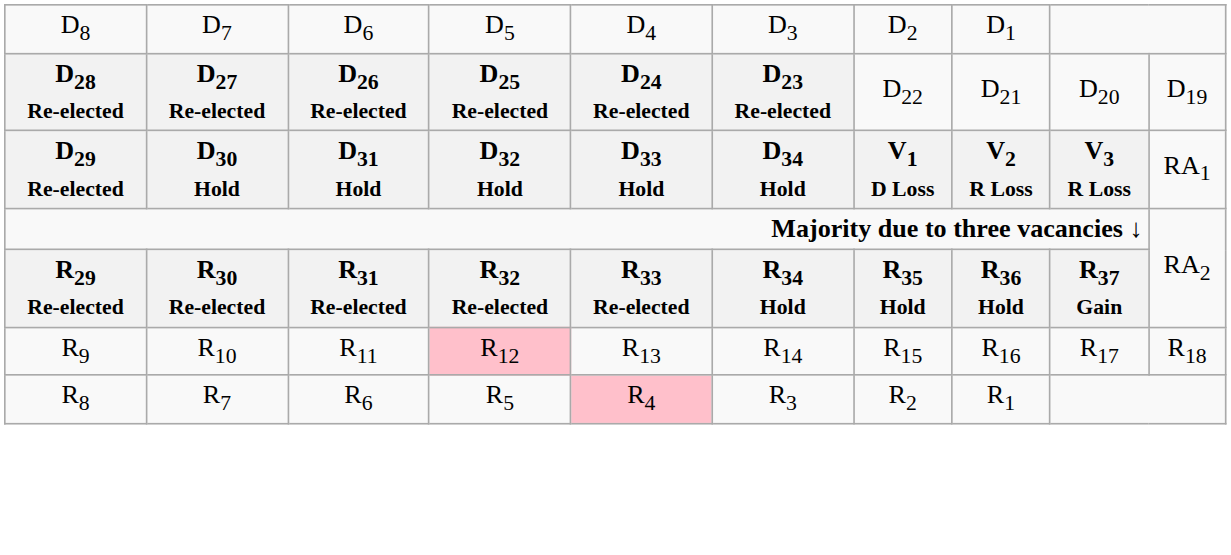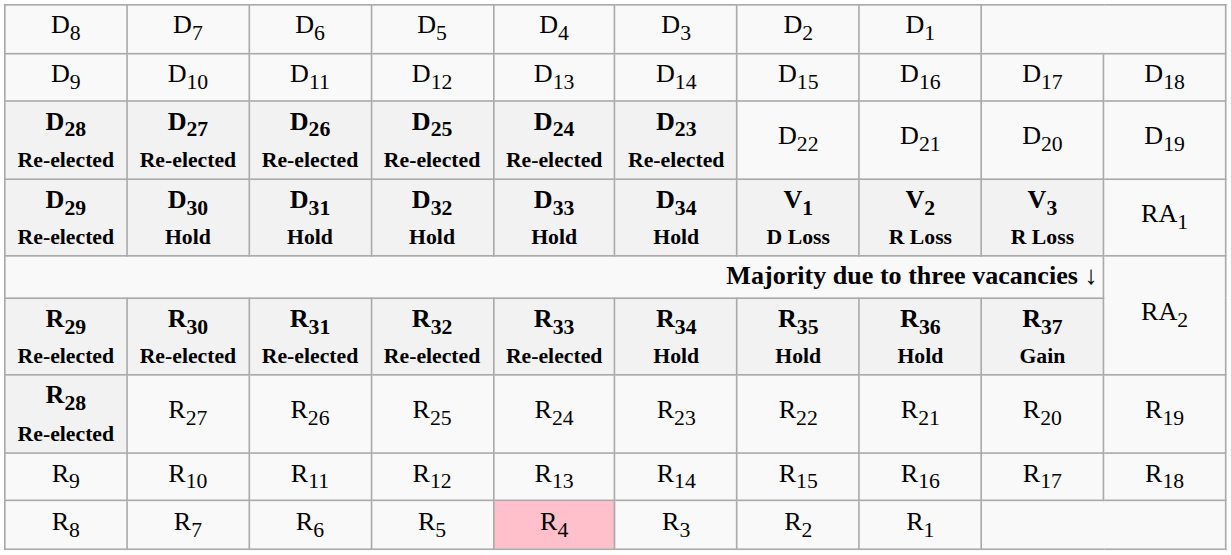 <table class="wikitable" style="text-align:center" width=750px>
 <tr>
 <td>D<sub>8</sub></td>
 <td>D<sub>7</sub></td>
 <td>D<sub>6</sub></td>
 <td>D<sub>5</sub></td>
 <td>D<sub>4</sub></td>
 <td>D<sub>3</sub></td>
 <td>D<sub>2</sub></td>
 <td>D<sub>1</sub></td>
 <td colspan=2></td>
+</tr>
+<tr>
+<td width=50px >D<sub>9</sub></td>
+<td width=50px >D<sub>10</sub></td>
+<td width=50px >D<sub>11</sub></td>
+<td width=50px >D<sub>12</sub></td>
+<td width=50px >D<sub>13</sub></td>
+<td width=50px >D<sub>14</sub></td>
+<td width=50px >D<sub>15</sub></td>
+<td width=50px >D<sub>16</sub></td>
+<td width=50px >D<sub>17</sub></td>
+<td width=50px >D<sub>18</sub></td>
 </tr>
 <tr>
 <th>D<sub>28</sub><br><small>Re-elected</small></th>
 <th>D<sub>27</sub><br><small>Re-elected</small></th>
 <th>D<sub>26</sub><br><small>Re-elected</small></th>
 <th>D<sub>25</sub><br><small>Re-elected</small></th>
 <th>D<sub>24</sub><br><small>Re-elected</small></th>
 <th>D<sub>23</sub><br><small>Re-elected</small></th>
 <td>D<sub>22</sub></td>
 <td>D<sub>21</sub></td>
 <td>D<sub>20</sub></td>
 <td>D<sub>19</sub></td>
 </tr>
 <tr>
 <th>D<sub>29</sub><br><small>Re-elected</small></th>
 <th>D<sub>30</sub><br><small>Hold</small></th>
 <th>D<sub>31</sub><br><small>Hold</small></th>
 <th>D<sub>32</sub><br><small>Hold</small></th>
 <th>D<sub>33</sub><br><small>Hold</small></th>
 <th>D<sub>34</sub><br><small>Hold</small></th>
 <th>V<sub>1</sub><br><small>D Loss</small></th>
 <th>V<sub>2</sub><br><small>R Loss</small></th>
 <th>V<sub>3</sub><br><small>R Loss</small></th>
 <td><span>RA<sub>1</sub></span></td>
 </tr>
 <tr>
 <td colspan=9 align=right><strong>Majority due to three vacancies ↓</strong></td>
 <td rowspan=2 ><span>RA<sub>2</sub></span></td>
 </tr>
 <tr>
 <th>R<sub>29</sub><br><small>Re-elected</small></th>
 <th>R<sub>30</sub><br><small>Re-elected</small></th>
 <th>R<sub>31</sub><br><small>Re-elected</small></th>
 <th>R<sub>32</sub><br><small>Re-elected</small></th>
 <th>R<sub>33</sub><br><small>Re-elected</small></th>
 <th>R<sub>34</sub><br><small>Hold</small></th>
 <th>R<sub>35</sub><br><small>Hold</small></th>
 <th>R<sub>36</sub><br><small>Hold</small></th>
 <th>R<sub>37</sub><br><small>Gain</small></th>
 </tr>
 <tr>
+<th>R<sub>28</sub><br><small>Re-elected</small></th>
+<td>R<sub>27</sub></td>
+<td>R<sub>26</sub></td>
+<td>R<sub>25</sub></td>
+<td>R<sub>24</sub></td>
+<td>R<sub>23</sub></td>
+<td>R<sub>22</sub></td>
+<td>R<sub>21</sub></td>
+<td>R<sub>20</sub></td>
+<td>R<sub>19</sub></td>
+</tr>
+<tr>
 <td>R<sub>9</sub></td>
 <td>R<sub>10</sub></td>
 <td>R<sub>11</sub></td>
-<td style="background: pink;">R<sub>12</sub></td>
+<td>R<sub>12</sub></td>
 <td>R<sub>13</sub></td>
 <td>R<sub>14</sub></td>
 <td>R<sub>15</sub></td>
 <td>R<sub>16</sub></td>
 <td>R<sub>17</sub></td>
 <td>R<sub>18</sub></td>
 </tr>
 <tr>
 <td>R<sub>8</sub></td>
 <td>R<sub>7</sub></td>
 <td>R<sub>6</sub></td>
 <td>R<sub>5</sub></td>
 <td style="background: pink;">R<sub>4</sub></td>
 <td>R<sub>3</sub></td>
 <td>R<sub>2</sub></td>
 <td>R<sub>1</sub></td>
 <td colspan=2></td>
 </tr>
 </table>
